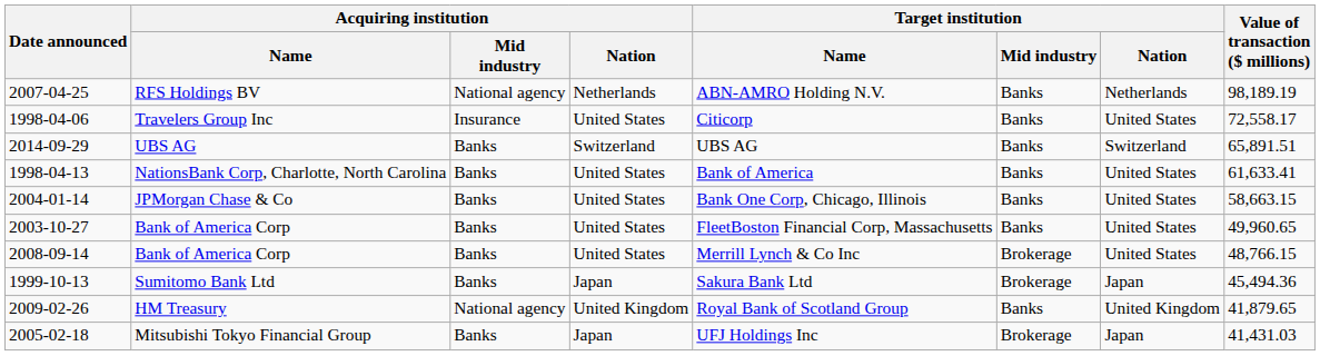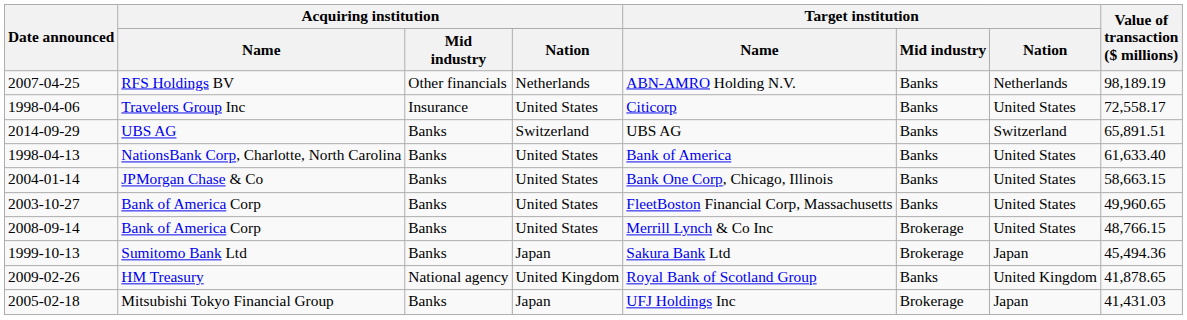 <table class="wikitable">
 <tr>
 <th rowspan=2>Date announced</th>
 <th colspan=3>Acquiring institution</th>
 <th colspan=3>Target institution</th>
 <th rowspan=2>Value of<br>transaction<br>($ millions)</th>
 </tr>
 <tr>
 <th>Name</th>
 <th>Mid<br>industry</th>
 <th>Nation</th>
 <th>Name</th>
 <th>Mid industry</th>
 <th>Nation</th>
 </tr>
 <tr>
 <td>2007-04-25</td>
 <td><a href='#'>RFS Holdings</a> BV</td>
-<td>National agency</td>
+<td>Other financials</td>
 <td>Netherlands</td>
 <td><a href='#'>ABN-AMRO</a> Holding N.V.</td>
 <td>Banks</td>
 <td>Netherlands</td>
 <td>98,189.19</td>
 </tr>
 <tr>
 <td>1998-04-06</td>
 <td><a href='#'>Travelers Group</a> Inc</td>
 <td>Insurance</td>
 <td>United States</td>
 <td><a href='#'>Citicorp</a></td>
 <td>Banks</td>
 <td>United States</td>
 <td>72,558.17</td>
 </tr>
 <tr>
 <td>2014-09-29</td>
 <td><a href='#'>UBS AG</a></td>
 <td>Banks</td>
 <td>Switzerland</td>
 <td>UBS AG</td>
 <td>Banks</td>
 <td>Switzerland</td>
 <td>65,891.51</td>
 </tr>
 <tr>
 <td>1998-04-13</td>
 <td><a href='#'>NationsBank Corp</a>, Charlotte, North Carolina</td>
 <td>Banks</td>
 <td>United States</td>
 <td><a href='#'>Bank of America</a></td>
 <td>Banks</td>
 <td>United States</td>
-<td>61,633.41</td>
+<td>61,633.40</td>
 </tr>
 <tr>
 <td>2004-01-14</td>
 <td><a href='#'>JPMorgan Chase</a> & Co</td>
 <td>Banks</td>
 <td>United States</td>
 <td><a href='#'>Bank One Corp</a>, Chicago, Illinois</td>
 <td>Banks</td>
 <td>United States</td>
 <td>58,663.15</td>
 </tr>
 <tr>
 <td>2003-10-27</td>
 <td><a href='#'>Bank of America</a> Corp</td>
 <td>Banks</td>
 <td>United States</td>
 <td><a href='#'>FleetBoston</a> Financial Corp, Massachusetts</td>
 <td>Banks</td>
 <td>United States</td>
 <td>49,960.65</td>
 </tr>
 <tr>
 <td>2008-09-14</td>
 <td><a href='#'>Bank of America</a> Corp</td>
 <td>Banks</td>
 <td>United States</td>
 <td><a href='#'>Merrill Lynch</a> & Co Inc</td>
 <td>Brokerage</td>
 <td>United States</td>
 <td>48,766.15</td>
 </tr>
 <tr>
 <td>1999-10-13</td>
 <td><a href='#'>Sumitomo Bank</a> Ltd</td>
 <td>Banks</td>
 <td>Japan</td>
 <td><a href='#'>Sakura Bank</a> Ltd</td>
 <td>Brokerage</td>
 <td>Japan</td>
 <td>45,494.36</td>
 </tr>
 <tr>
 <td>2009-02-26</td>
 <td><a href='#'>HM Treasury</a></td>
 <td>National agency</td>
 <td>United Kingdom</td>
 <td><a href='#'>Royal Bank of Scotland Group</a></td>
 <td>Banks</td>
 <td>United Kingdom</td>
-<td>41,879.65</td>
+<td>41,878.65</td>
 </tr>
 <tr>
 <td>2005-02-18</td>
 <td>Mitsubishi Tokyo Financial Group</td>
 <td>Banks</td>
 <td>Japan</td>
 <td><a href='#'>UFJ Holdings</a> Inc</td>
 <td>Brokerage</td>
 <td>Japan</td>
 <td>41,431.03</td>
 </tr>
 </table>
